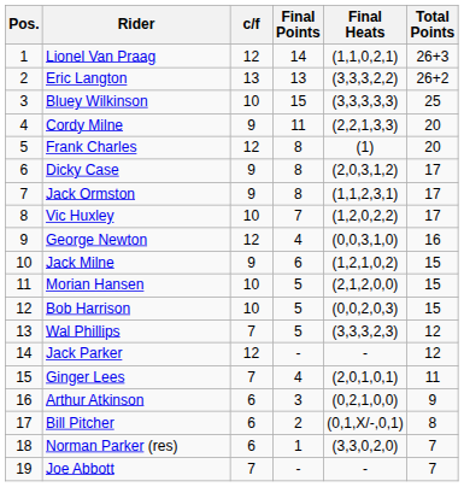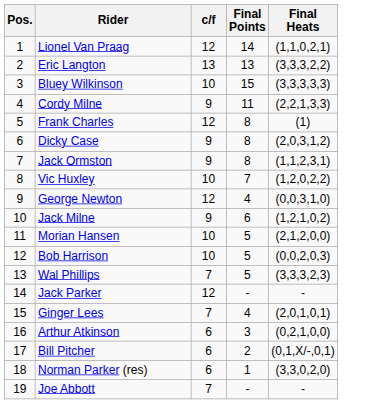 <table class=wikitable>
 <tr>
 <th width=25px>Pos.</th>
 <th width=200px>Rider</th>
 <th width=40px>c/f</th>
 <th width=40px>Final Points</th>
 <th width=70px>Final Heats</th>
-<th width=50px>Total Points</th>
 </tr>
 <tr align=center >
 <td>1</td>
 <td align=left> <a href='#'>Lionel Van Praag</a></td>
 <td>12</td>
 <td>14</td>
 <td>(1,1,0,2,1)</td>
-<td>26+3</td>
 </tr>
 <tr align=center >
 <td>2</td>
 <td align=left> <a href='#'>Eric Langton</a></td>
 <td>13</td>
 <td>13</td>
 <td>(3,3,3,2,2)</td>
-<td>26+2</td>
 </tr>
 <tr align=center >
 <td>3</td>
 <td align=left> <a href='#'>Bluey Wilkinson</a></td>
 <td>10</td>
 <td>15</td>
 <td>(3,3,3,3,3)</td>
-<td>25</td>
 </tr>
 <tr align=center>
 <td>4</td>
 <td align=left> <a href='#'>Cordy Milne</a></td>
 <td>9</td>
 <td>11</td>
 <td>(2,2,1,3,3)</td>
-<td>20</td>
 </tr>
 <tr align=center>
 <td>5</td>
 <td align=left> <a href='#'>Frank Charles</a></td>
 <td>12</td>
 <td>8</td>
 <td>(1)</td>
-<td>20</td>
 </tr>
 <tr align=center>
 <td>6</td>
 <td align=left> <a href='#'>Dicky Case</a></td>
 <td>9</td>
 <td>8</td>
 <td>(2,0,3,1,2)</td>
-<td>17</td>
 </tr>
 <tr align=center>
 <td>7</td>
 <td align=left> <a href='#'>Jack Ormston</a></td>
 <td>9</td>
 <td>8</td>
 <td>(1,1,2,3,1)</td>
-<td>17</td>
 </tr>
 <tr align=center>
 <td>8</td>
 <td align=left> <a href='#'>Vic Huxley</a></td>
 <td>10</td>
 <td>7</td>
 <td>(1,2,0,2,2)</td>
-<td>17</td>
 </tr>
 <tr align=center>
 <td>9</td>
 <td align=left> <a href='#'>George Newton</a></td>
 <td>12</td>
 <td>4</td>
 <td>(0,0,3,1,0)</td>
-<td>16</td>
 </tr>
 <tr align=center>
 <td>10</td>
 <td align=left> <a href='#'>Jack Milne</a></td>
 <td>9</td>
 <td>6</td>
 <td>(1,2,1,0,2)</td>
-<td>15</td>
 </tr>
 <tr align=center>
 <td>11</td>
 <td align=left> <a href='#'>Morian Hansen</a></td>
 <td>10</td>
 <td>5</td>
 <td>(2,1,2,0,0)</td>
-<td>15</td>
 </tr>
 <tr align=center>
 <td>12</td>
 <td align=left> <a href='#'>Bob Harrison</a></td>
 <td>10</td>
 <td>5</td>
 <td>(0,0,2,0,3)</td>
-<td>15</td>
 </tr>
 <tr align=center>
 <td>13</td>
 <td align=left> <a href='#'>Wal Phillips</a></td>
 <td>7</td>
 <td>5</td>
 <td>(3,3,3,2,3)</td>
-<td>12</td>
 </tr>
 <tr align=center>
 <td>14</td>
 <td align=left> <a href='#'>Jack Parker</a></td>
 <td>12</td>
 <td>-</td>
 <td>-</td>
-<td>12</td>
 </tr>
 <tr align=center>
 <td>15</td>
 <td align=left> <a href='#'>Ginger Lees</a></td>
 <td>7</td>
 <td>4</td>
 <td>(2,0,1,0,1)</td>
-<td>11</td>
 </tr>
 <tr align=center>
 <td>16</td>
 <td align=left> <a href='#'>Arthur Atkinson</a></td>
 <td>6</td>
 <td>3</td>
 <td>(0,2,1,0,0)</td>
-<td>9</td>
 </tr>
 <tr align=center>
 <td>17</td>
 <td align=left> <a href='#'>Bill Pitcher</a></td>
 <td>6</td>
 <td>2</td>
 <td>(0,1,X/-,0,1)</td>
-<td>8</td>
 </tr>
 <tr align=center>
 <td>18</td>
 <td align=left> <a href='#'>Norman Parker</a> (res)</td>
 <td>6</td>
 <td>1</td>
 <td>(3,3,0,2,0)</td>
-<td>7</td>
 </tr>
 <tr align=center>
 <td>19</td>
 <td align=left> <a href='#'>Joe Abbott</a></td>
 <td>7</td>
 <td>-</td>
 <td>-</td>
-<td>7</td>
 </tr>
 </table>
